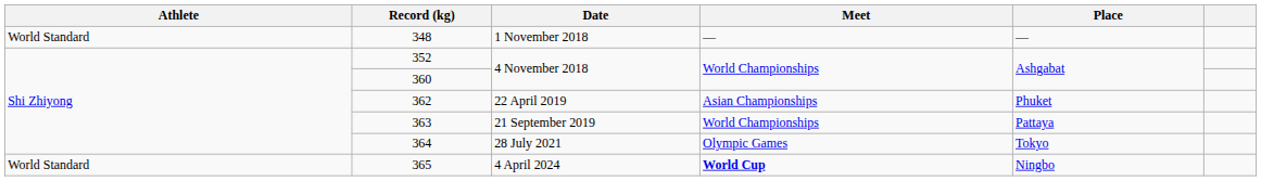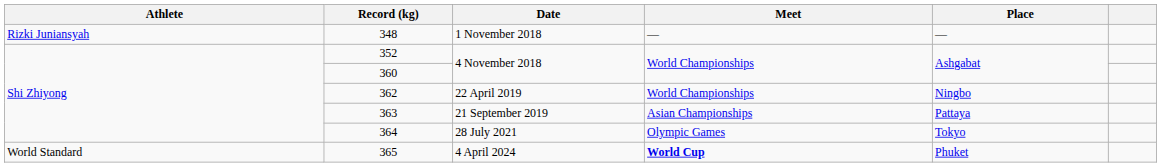 <table class="wikitable" style="font-size:90%; width: 70%;">
 <tr>
 <th width=20%>Athlete</th>
 <th width=8%>Record (kg)</th>
 <th width=12%>Date</th>
 <th width=18%>Meet</th>
 <th width=11%>Place</th>
 <th width=3%></th>
 </tr>
 <tr>
-<td>World Standard</td>
+<td> <a href='#'>Rizki Juniansyah</a></td>
 <td align="center">348</td>
 <td>1 November 2018</td>
 <td>—</td>
 <td>—</td>
 <td></td>
 </tr>
 <tr>
 <td rowspan=5> <a href='#'>Shi Zhiyong</a></td>
 <td align="center">352</td>
 <td rowspan=2>4 November 2018</td>
 <td rowspan=2><a href='#'>World Championships</a></td>
 <td rowspan=2><a href='#'>Ashgabat</a></td>
 <td></td>
 </tr>
 <tr>
 <td align="center">360</td>
 <td></td>
 </tr>
 <tr>
 <td align="center">362</td>
 <td>22 April 2019</td>
-<td><a href='#'>Asian Championships</a></td>
-<td><a href='#'>Phuket</a></td>
+<td><a href='#'>World Championships</a></td>
+<td><a href='#'>Ningbo</a></td>
 <td></td>
 </tr>
 <tr>
 <td align="center">363</td>
 <td>21 September 2019</td>
-<td><a href='#'>World Championships</a></td>
+<td><a href='#'>Asian Championships</a></td>
 <td><a href='#'>Pattaya</a></td>
 <td></td>
 </tr>
 <tr>
 <td align="center">364</td>
 <td>28 July 2021</td>
 <td><a href='#'>Olympic Games</a></td>
 <td><a href='#'>Tokyo</a></td>
 <td></td>
 </tr>
 <tr>
 <td>World Standard</td>
 <td align="center">365</td>
 <td>4 April 2024</td>
 <td><strong><a href='#'>World Cup</a></strong></td>
-<td><a href='#'>Ningbo</a></td>
+<td><a href='#'>Phuket</a></td>
 <td></td>
 </tr>
 </table>
